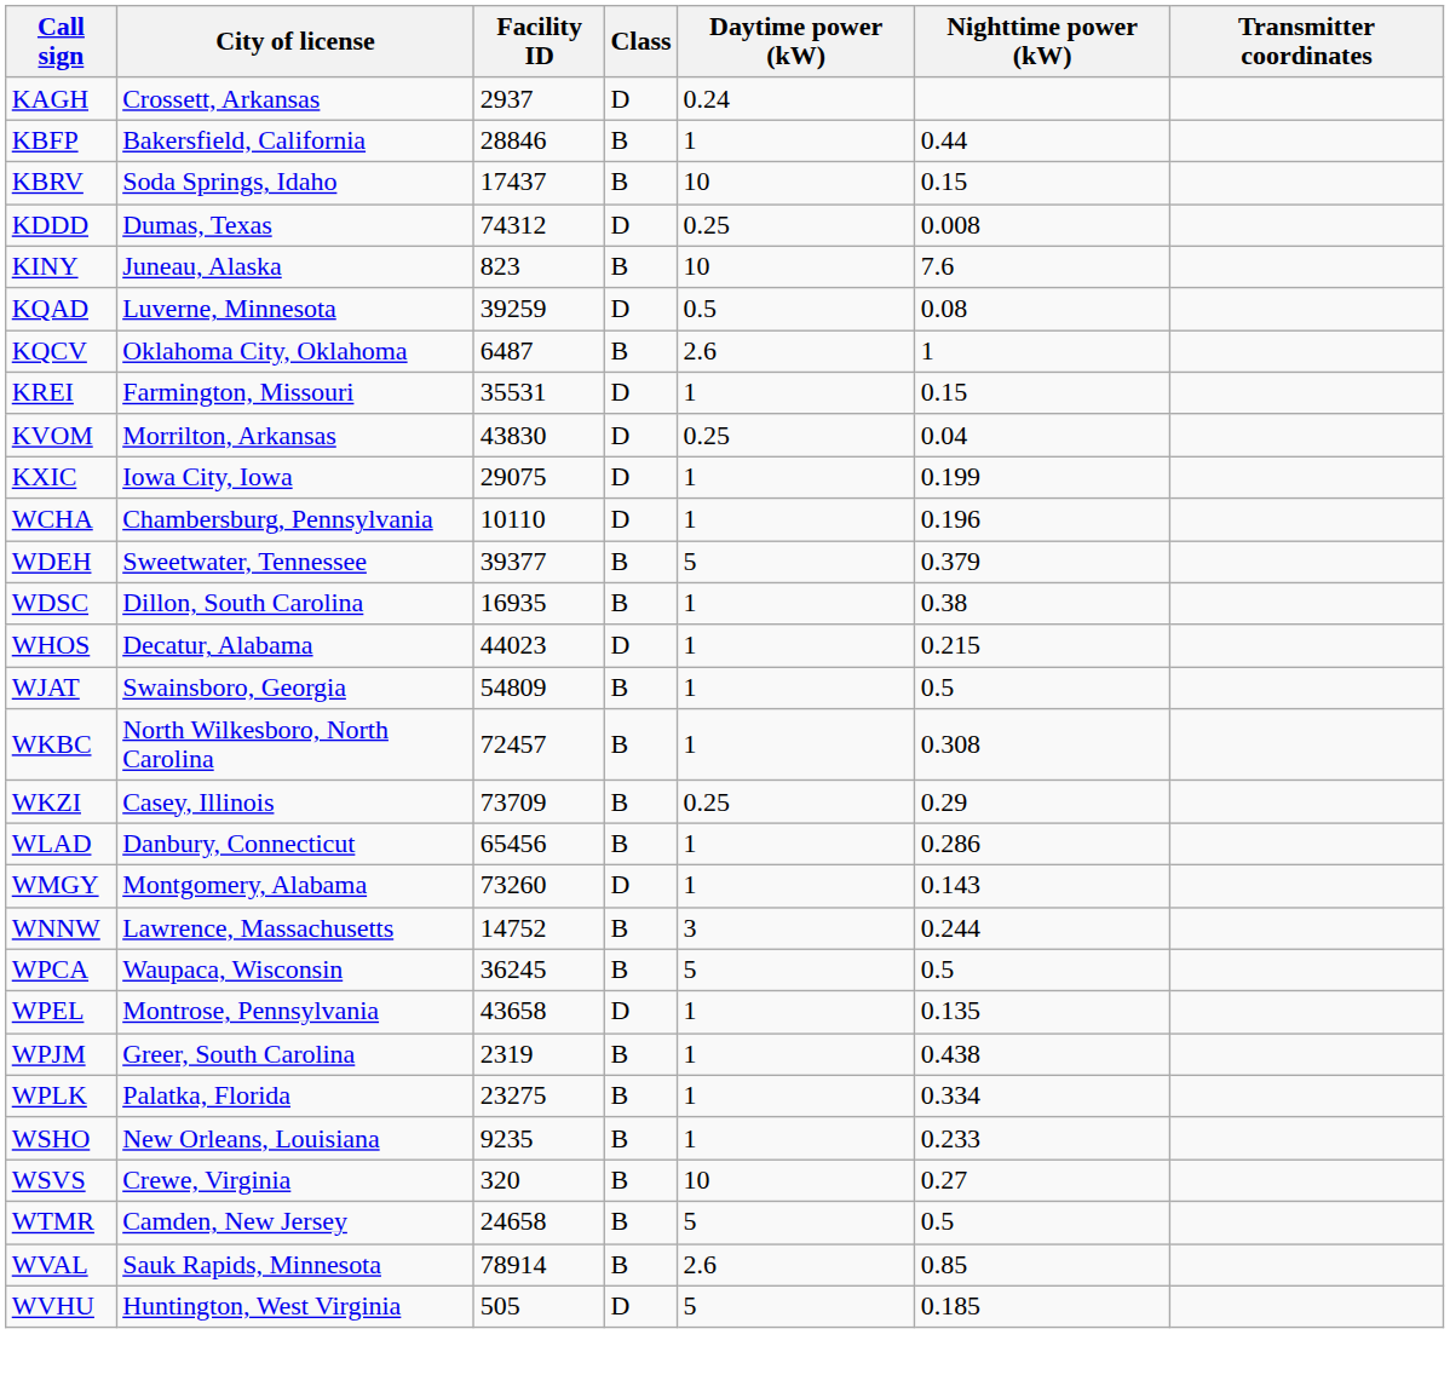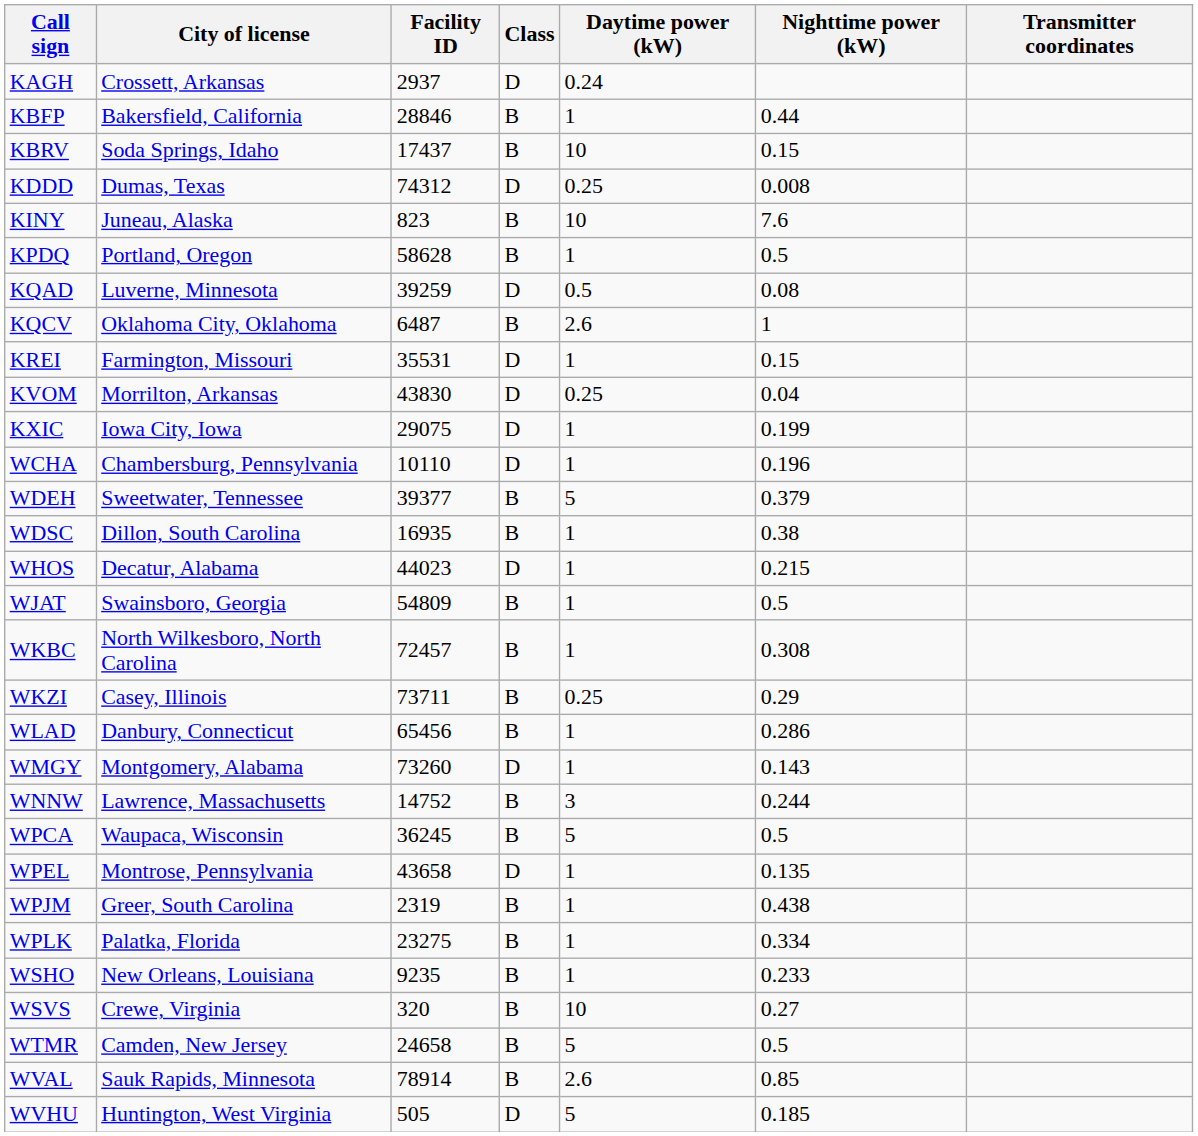 <table class="wikitable sortable">
 <tr>
 <th><a href='#'>Call sign</a></th>
 <th>City of license</th>
 <th>Facility ID</th>
 <th>Class</th>
 <th>Daytime power (kW)</th>
 <th>Nighttime power (kW)</th>
 <th>Transmitter coordinates</th>
 </tr>
 <tr>
 <td><a href='#'>KAGH</a></td>
 <td><a href='#'>Crossett, Arkansas</a></td>
 <td>2937</td>
 <td>D</td>
 <td>0.24</td>
 <td></td>
 <td></td>
 </tr>
 <tr>
 <td><a href='#'>KBFP</a></td>
 <td><a href='#'>Bakersfield, California</a></td>
 <td>28846</td>
 <td>B</td>
 <td>1</td>
 <td>0.44</td>
 <td></td>
 </tr>
 <tr>
 <td><a href='#'>KBRV</a></td>
 <td><a href='#'>Soda Springs, Idaho</a></td>
 <td>17437</td>
 <td>B</td>
 <td>10</td>
 <td>0.15</td>
 <td></td>
 </tr>
 <tr>
 <td><a href='#'>KDDD</a></td>
 <td><a href='#'>Dumas, Texas</a></td>
 <td>74312</td>
 <td>D</td>
 <td>0.25</td>
 <td>0.008</td>
 <td></td>
 </tr>
 <tr>
 <td><a href='#'>KINY</a></td>
 <td><a href='#'>Juneau, Alaska</a></td>
 <td>823</td>
 <td>B</td>
 <td>10</td>
 <td>7.6</td>
+<td></td>
+</tr>
+<tr>
+<td><a href='#'>KPDQ</a></td>
+<td><a href='#'>Portland, Oregon</a></td>
+<td>58628</td>
+<td>B</td>
+<td>1</td>
+<td>0.5</td>
 <td></td>
 </tr>
 <tr>
 <td><a href='#'>KQAD</a></td>
 <td><a href='#'>Luverne, Minnesota</a></td>
 <td>39259</td>
 <td>D</td>
 <td>0.5</td>
 <td>0.08</td>
 <td></td>
 </tr>
 <tr>
 <td><a href='#'>KQCV</a></td>
 <td><a href='#'>Oklahoma City, Oklahoma</a></td>
 <td>6487</td>
 <td>B</td>
 <td>2.6</td>
 <td>1</td>
 <td></td>
 </tr>
 <tr>
 <td><a href='#'>KREI</a></td>
 <td><a href='#'>Farmington, Missouri</a></td>
 <td>35531</td>
 <td>D</td>
 <td>1</td>
 <td>0.15</td>
 <td></td>
 </tr>
 <tr>
 <td><a href='#'>KVOM</a></td>
 <td><a href='#'>Morrilton, Arkansas</a></td>
 <td>43830</td>
 <td>D</td>
 <td>0.25</td>
 <td>0.04</td>
 <td></td>
 </tr>
 <tr>
 <td><a href='#'>KXIC</a></td>
 <td><a href='#'>Iowa City, Iowa</a></td>
 <td>29075</td>
 <td>D</td>
 <td>1</td>
 <td>0.199</td>
 <td></td>
 </tr>
 <tr>
 <td><a href='#'>WCHA</a></td>
 <td><a href='#'>Chambersburg, Pennsylvania</a></td>
 <td>10110</td>
 <td>D</td>
 <td>1</td>
 <td>0.196</td>
 <td></td>
 </tr>
 <tr>
 <td><a href='#'>WDEH</a></td>
 <td><a href='#'>Sweetwater, Tennessee</a></td>
 <td>39377</td>
 <td>B</td>
 <td>5</td>
 <td>0.379</td>
 <td></td>
 </tr>
 <tr>
 <td><a href='#'>WDSC</a></td>
 <td><a href='#'>Dillon, South Carolina</a></td>
 <td>16935</td>
 <td>B</td>
 <td>1</td>
 <td>0.38</td>
 <td></td>
 </tr>
 <tr>
 <td><a href='#'>WHOS</a></td>
 <td><a href='#'>Decatur, Alabama</a></td>
 <td>44023</td>
 <td>D</td>
 <td>1</td>
 <td>0.215</td>
 <td></td>
 </tr>
 <tr>
 <td><a href='#'>WJAT</a></td>
 <td><a href='#'>Swainsboro, Georgia</a></td>
 <td>54809</td>
 <td>B</td>
 <td>1</td>
 <td>0.5</td>
 <td></td>
 </tr>
 <tr>
 <td><a href='#'>WKBC</a></td>
 <td><a href='#'>North Wilkesboro, North Carolina</a></td>
 <td>72457</td>
 <td>B</td>
 <td>1</td>
 <td>0.308</td>
 <td></td>
 </tr>
 <tr>
 <td><a href='#'>WKZI</a></td>
 <td><a href='#'>Casey, Illinois</a></td>
-<td>73709</td>
+<td>73711</td>
 <td>B</td>
 <td>0.25</td>
 <td>0.29</td>
 <td></td>
 </tr>
 <tr>
 <td><a href='#'>WLAD</a></td>
 <td><a href='#'>Danbury, Connecticut</a></td>
 <td>65456</td>
 <td>B</td>
 <td>1</td>
 <td>0.286</td>
 <td></td>
 </tr>
 <tr>
 <td><a href='#'>WMGY</a></td>
 <td><a href='#'>Montgomery, Alabama</a></td>
 <td>73260</td>
 <td>D</td>
 <td>1</td>
 <td>0.143</td>
 <td></td>
 </tr>
 <tr>
 <td><a href='#'>WNNW</a></td>
 <td><a href='#'>Lawrence, Massachusetts</a></td>
 <td>14752</td>
 <td>B</td>
 <td>3</td>
 <td>0.244</td>
 <td></td>
 </tr>
 <tr>
 <td><a href='#'>WPCA</a></td>
 <td><a href='#'>Waupaca, Wisconsin</a></td>
 <td>36245</td>
 <td>B</td>
 <td>5</td>
 <td>0.5</td>
 <td></td>
 </tr>
 <tr>
 <td><a href='#'>WPEL</a></td>
 <td><a href='#'>Montrose, Pennsylvania</a></td>
 <td>43658</td>
 <td>D</td>
 <td>1</td>
 <td>0.135</td>
 <td></td>
 </tr>
 <tr>
 <td><a href='#'>WPJM</a></td>
 <td><a href='#'>Greer, South Carolina</a></td>
 <td>2319</td>
 <td>B</td>
 <td>1</td>
 <td>0.438</td>
 <td></td>
 </tr>
 <tr>
 <td><a href='#'>WPLK</a></td>
 <td><a href='#'>Palatka, Florida</a></td>
 <td>23275</td>
 <td>B</td>
 <td>1</td>
 <td>0.334</td>
 <td></td>
 </tr>
 <tr>
 <td><a href='#'>WSHO</a></td>
 <td><a href='#'>New Orleans, Louisiana</a></td>
 <td>9235</td>
 <td>B</td>
 <td>1</td>
 <td>0.233</td>
 <td></td>
 </tr>
 <tr>
 <td><a href='#'>WSVS</a></td>
 <td><a href='#'>Crewe, Virginia</a></td>
 <td>320</td>
 <td>B</td>
 <td>10</td>
 <td>0.27</td>
 <td></td>
 </tr>
 <tr>
 <td><a href='#'>WTMR</a></td>
 <td><a href='#'>Camden, New Jersey</a></td>
 <td>24658</td>
 <td>B</td>
 <td>5</td>
 <td>0.5</td>
 <td></td>
 </tr>
 <tr>
 <td><a href='#'>WVAL</a></td>
 <td><a href='#'>Sauk Rapids, Minnesota</a></td>
 <td>78914</td>
 <td>B</td>
 <td>2.6</td>
 <td>0.85</td>
 <td></td>
 </tr>
 <tr>
 <td><a href='#'>WVHU</a></td>
 <td><a href='#'>Huntington, West Virginia</a></td>
 <td>505</td>
 <td>D</td>
 <td>5</td>
 <td>0.185</td>
 <td></td>
 </tr>
 </table>
